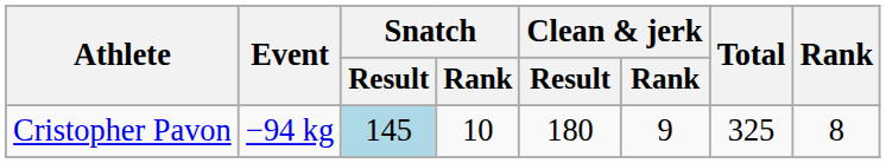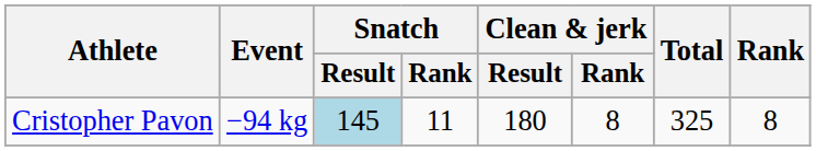 <table class="wikitable" style="font-size:90%">
 <tr>
 <th rowspan=2>Athlete</th>
 <th rowspan=2>Event</th>
 <th colspan="2">Snatch</th>
 <th colspan="2">Clean & jerk</th>
 <th rowspan="2">Total</th>
 <th rowspan="2">Rank</th>
 </tr>
 <tr style="font-size:95%">
 <th>Result</th>
 <th>Rank</th>
 <th>Result</th>
 <th>Rank</th>
 </tr>
 <tr align=center>
 <td align=left><a href='#'>Cristopher Pavon</a></td>
 <td align=left><a href='#'>−94 kg</a></td>
 <td style="background: lightblue;">145</td>
-<td>10</td>
+<td>11</td>
 <td>180</td>
-<td>9</td>
+<td>8</td>
 <td>325</td>
 <td>8</td>
 </tr>
 </table>
